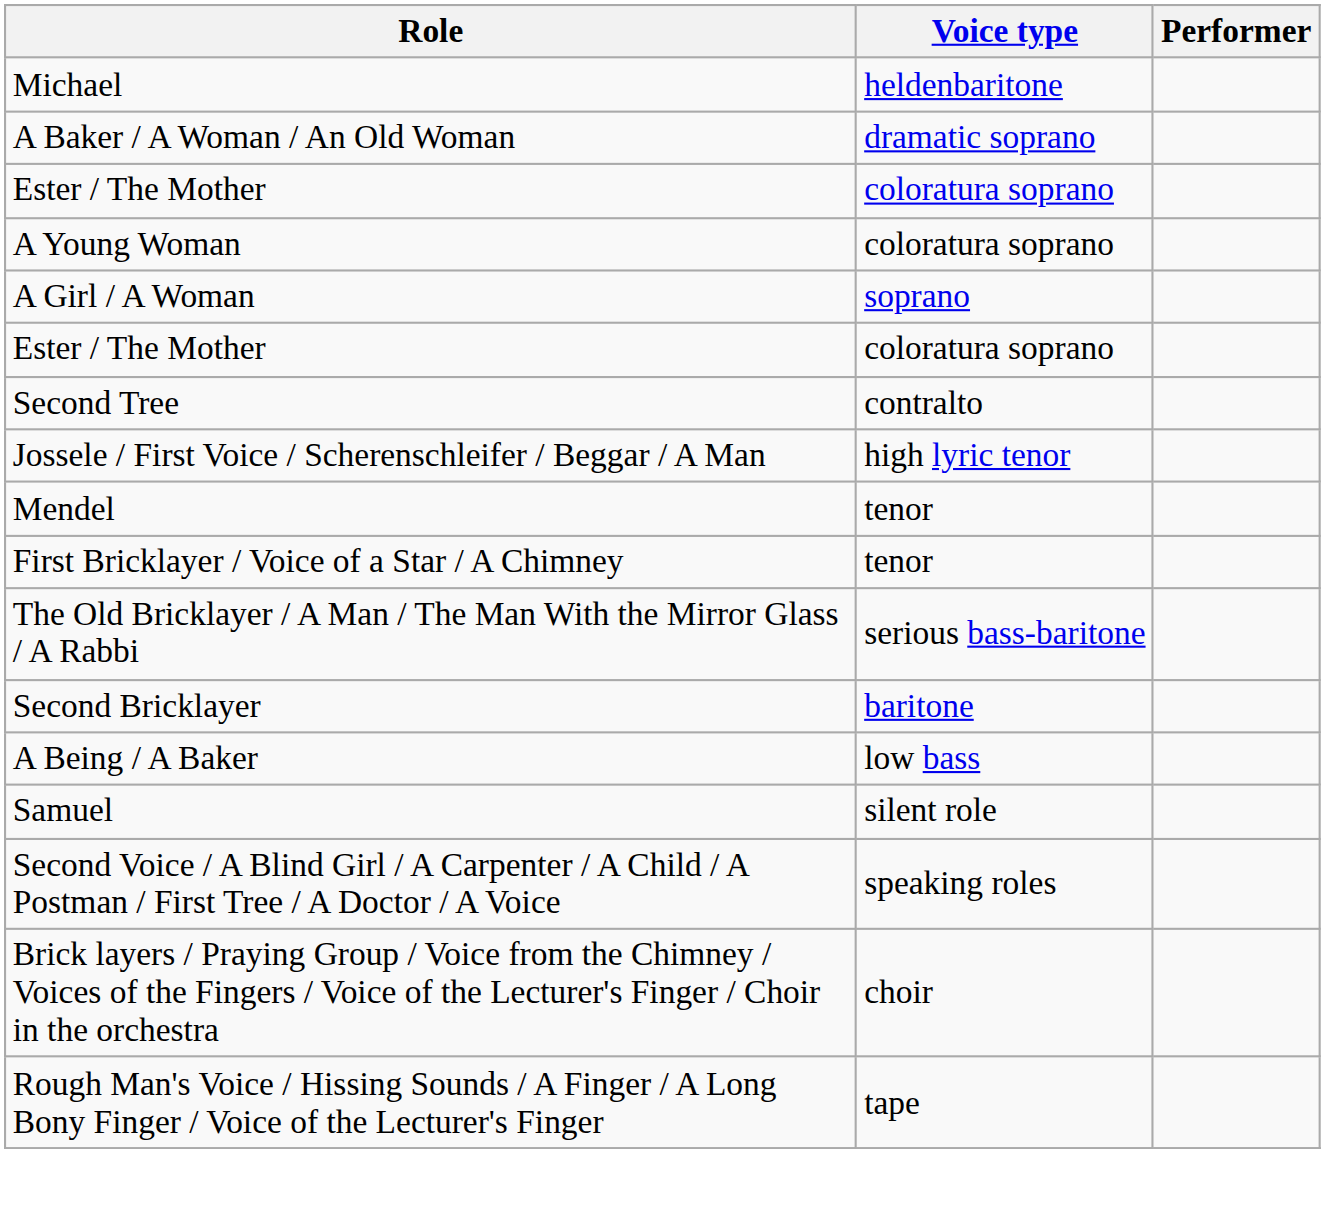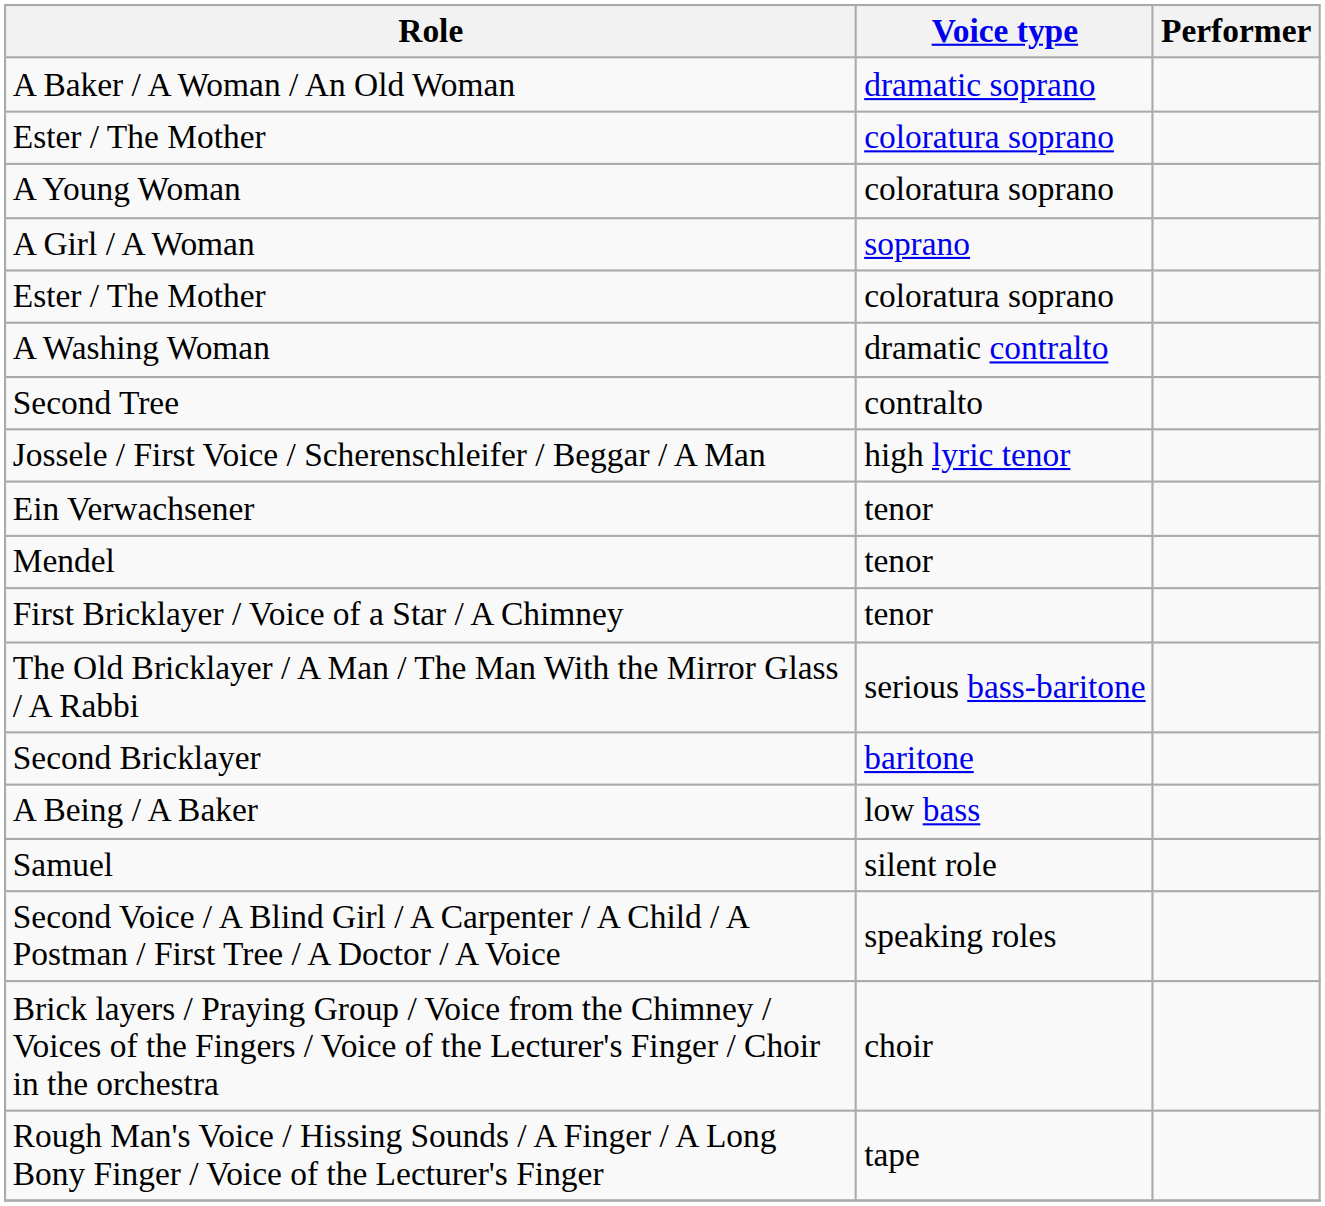 <table class="wikitable">
 <tr>
 <th style="width:25em;">Role</th>
 <th><a href='#'>Voice type</a></th>
 <th>Performer</th>
-</tr>
-<tr>
-<td>Michael</td>
-<td><a href='#'>heldenbaritone</a></td>
-<td></td>
 </tr>
 <tr>
 <td>A Baker / A Woman / An Old Woman</td>
 <td><a href='#'>dramatic soprano</a></td>
 <td></td>
 </tr>
 <tr>
 <td>Ester / The Mother</td>
 <td><a href='#'>coloratura soprano</a></td>
 <td></td>
 </tr>
 <tr>
 <td>A Young Woman</td>
 <td>coloratura soprano</td>
 <td></td>
 </tr>
 <tr>
 <td>A Girl / A Woman</td>
 <td><a href='#'>soprano</a></td>
 <td></td>
 </tr>
 <tr>
 <td>Ester / The Mother</td>
 <td>coloratura soprano</td>
 <td></td>
 </tr>
 <tr>
+<td>A Washing Woman</td>
+<td>dramatic <a href='#'>contralto</a></td>
+<td></td>
+</tr>
+<tr>
 <td>Second Tree</td>
 <td>contralto</td>
 <td></td>
 </tr>
 <tr>
 <td>Jossele / First Voice / Scherenschleifer / Beggar / A Man</td>
 <td>high <a href='#'>lyric tenor</a></td>
+<td></td>
+</tr>
+<tr>
+<td>Ein Verwachsener</td>
+<td>tenor</td>
 <td></td>
 </tr>
 <tr>
 <td>Mendel</td>
 <td>tenor</td>
 <td></td>
 </tr>
 <tr>
 <td>First Bricklayer / Voice of a Star / A Chimney</td>
 <td>tenor</td>
 <td></td>
 </tr>
 <tr>
 <td>The Old Bricklayer / A Man / The Man With the Mirror Glass / A Rabbi</td>
 <td>serious <a href='#'>bass-baritone</a></td>
 <td></td>
 </tr>
 <tr>
 <td>Second Bricklayer</td>
 <td><a href='#'>baritone</a></td>
 <td></td>
 </tr>
 <tr>
 <td>A Being / A Baker</td>
 <td>low <a href='#'>bass</a></td>
 <td></td>
 </tr>
 <tr>
 <td>Samuel</td>
 <td>silent role</td>
 <td></td>
 </tr>
 <tr>
 <td>Second Voice / A Blind Girl / A Carpenter / A Child / A Postman / First Tree / A Doctor / A Voice</td>
 <td>speaking roles</td>
 <td></td>
 </tr>
 <tr>
 <td>Brick layers / Praying Group / Voice from the Chimney / Voices of the Fingers / Voice of the Lecturer's Finger / Choir in the orchestra</td>
 <td>choir</td>
 <td></td>
 </tr>
 <tr>
 <td>Rough Man's Voice / Hissing Sounds / A Finger / A Long Bony Finger / Voice of the Lecturer's Finger</td>
 <td>tape</td>
 <td></td>
 </tr>
 <tr>
 </tr>
 </table>
